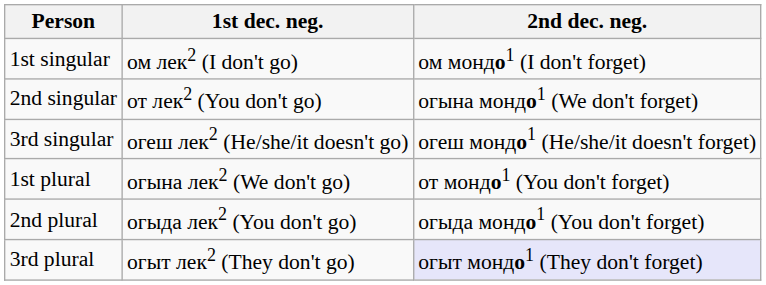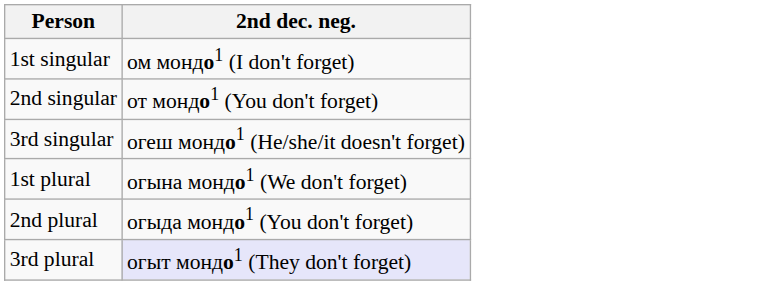 <table class="wikitable">
 <tr>
 <th>Person</th>
-<th>1st dec. neg.</th>
 <th>2nd dec. neg.</th>
 </tr>
 <tr>
 <td>1st singular</td>
-<td>ом лек<sup>2</sup> (I don't go)</td>
 <td>ом монд<strong>о</strong><sup>1</sup> (I don't forget)</td>
 </tr>
 <tr>
 <td>2nd singular</td>
-<td>от лек<sup>2</sup> (You don't go)</td>
-<td>огына монд<strong>о</strong><sup>1</sup> (We don't forget)</td>
+<td>от монд<strong>о</strong><sup>1</sup> (You don't forget)</td>
 </tr>
 <tr>
 <td>3rd singular</td>
-<td>огеш лек<sup>2</sup> (He/she/it doesn't go)</td>
 <td>огеш монд<strong>о</strong><sup>1</sup> (He/she/it doesn't forget)</td>
 </tr>
 <tr>
 <td>1st plural</td>
-<td>огына лек<sup>2</sup> (We don't go)</td>
-<td>от монд<strong>о</strong><sup>1</sup> (You don't forget)</td>
+<td>огына монд<strong>о</strong><sup>1</sup> (We don't forget)</td>
 </tr>
 <tr>
 <td>2nd plural</td>
-<td>огыда лек<sup>2</sup> (You don't go)</td>
 <td>огыда монд<strong>о</strong><sup>1</sup> (You don't forget)</td>
 </tr>
 <tr>
 <td>3rd plural</td>
-<td>огыт лек<sup>2</sup> (They don't go)</td>
 <td style="background: lavender;">огыт монд<strong>о</strong><sup>1</sup> (They don't forget)</td>
 </tr>
 </table>
